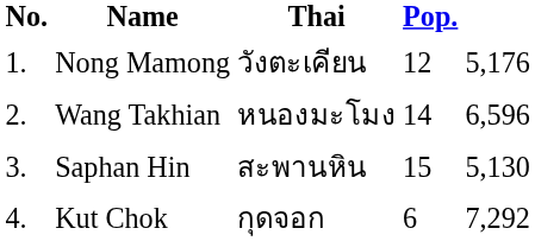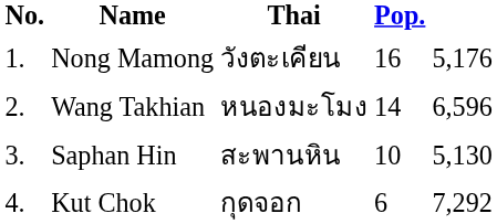 <table>
 <tr>
 <th>No.</th>
 <th>Name</th>
 <th>Thai</th>
 <th><a href='#'>Pop.</a></th>
 </tr>
 <tr>
 <td>1.</td>
 <td>Nong Mamong</td>
 <td>วังตะเคียน</td>
-<td>12</td>
+<td>16</td>
 <td>5,176</td>
 </tr>
 <tr>
 <td>2.</td>
 <td>Wang Takhian</td>
 <td>หนองมะโมง</td>
 <td>14</td>
 <td>6,596</td>
 </tr>
 <tr>
 <td>3.</td>
 <td>Saphan Hin</td>
 <td>สะพานหิน</td>
-<td>15</td>
+<td>10</td>
 <td>5,130</td>
 </tr>
 <tr>
 <td>4.</td>
 <td>Kut Chok</td>
 <td>กุดจอก</td>
 <td>6</td>
 <td>7,292</td>
 </tr>
 </table>
